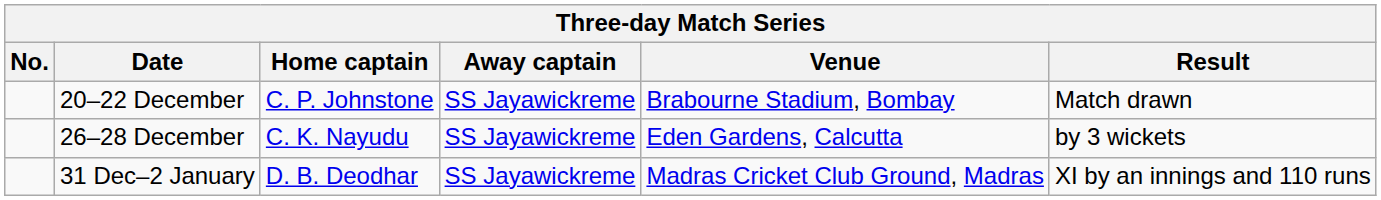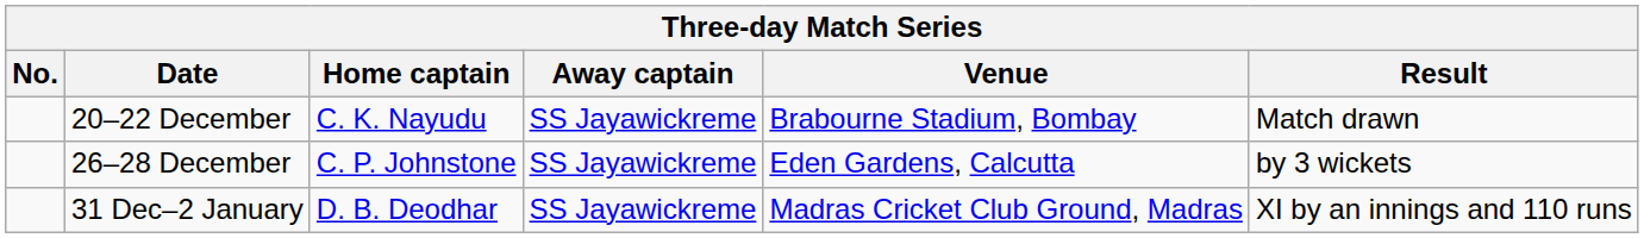 <table class="wikitable">
 <tr>
 <th colspan="9">Three-day Match Series</th>
 </tr>
 <tr>
 <th>No.</th>
 <th>Date</th>
 <th>Home captain</th>
 <th>Away captain</th>
 <th>Venue</th>
 <th>Result</th>
 </tr>
 <tr>
 <td></td>
 <td>20–22 December</td>
-<td><a href='#'>C. P. Johnstone</a></td>
+<td><a href='#'>C. K. Nayudu</a></td>
 <td><a href='#'>SS Jayawickreme</a></td>
 <td><a href='#'>Brabourne Stadium</a>, <a href='#'>Bombay</a></td>
 <td>Match drawn</td>
 </tr>
 <tr>
 <td></td>
 <td>26–28 December</td>
-<td><a href='#'>C. K. Nayudu</a></td>
+<td><a href='#'>C. P. Johnstone</a></td>
 <td><a href='#'>SS Jayawickreme</a></td>
 <td><a href='#'>Eden Gardens</a>, <a href='#'>Calcutta</a></td>
 <td> by 3 wickets</td>
 </tr>
 <tr>
 <td></td>
 <td>31 Dec–2 January</td>
 <td><a href='#'>D. B. Deodhar</a></td>
 <td><a href='#'>SS Jayawickreme</a></td>
 <td><a href='#'>Madras Cricket Club Ground</a>, <a href='#'>Madras</a></td>
 <td> XI by an innings and 110 runs</td>
 </tr>
 </table>
